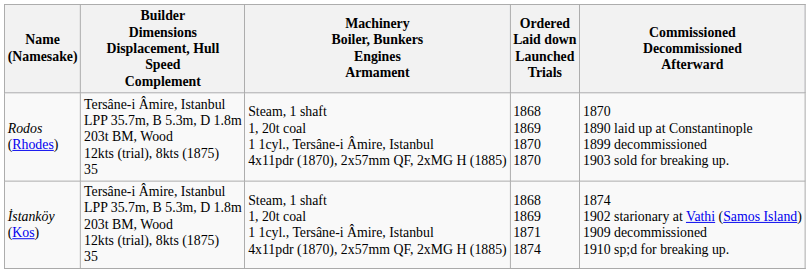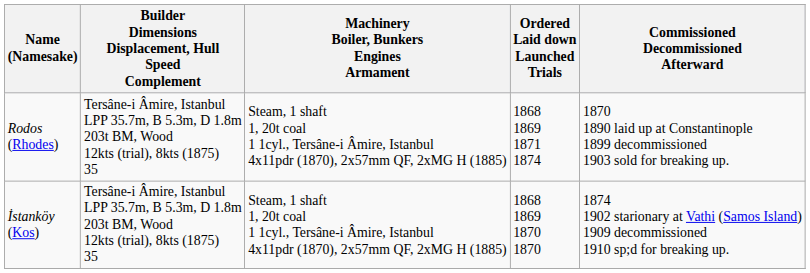 <table class="wikitable" style="font-size:90%;">
 <tr bgcolor="#e6e9ff">
 <th>Name<br>(Namesake)</th>
 <th>Builder<br>Dimensions<br>Displacement, Hull<br>Speed<br>Complement</th>
 <th>Machinery<br>Boiler, Bunkers<br>Engines<br>Armament</th>
 <th>Ordered<br>Laid down<br>Launched<br>Trials</th>
 <th>Commissioned<br>Decommissioned<br>Afterward</th>
 </tr>
 <tr ---->
 <td><em>Rodos</em><br>(<a href='#'>Rhodes</a>)</td>
 <td> Tersâne-i Âmire, Istanbul<br>LPP 35.7m, B 5.3m, D 1.8m<br>203t BM, Wood<br>12kts (trial), 8kts (1875)<br>35</td>
 <td>Steam, 1 shaft<br>1, 20t coal<br>1 1cyl., Tersâne-i Âmire, Istanbul<br>4x11pdr (1870), 2x57mm QF, 2xMG H (1885)</td>
-<td>1868<br>1869<br>1870<br>1870</td>
+<td>1868<br>1869<br>1871<br>1874</td>
 <td>1870<br>1890 laid up at Constantinople<br>1899 decommissioned<br>1903 sold for breaking up.</td>
 </tr>
 <tr ---->
 <td><em>İstanköy</em><br>(<a href='#'>Kos</a>)</td>
 <td> Tersâne-i Âmire, Istanbul<br>LPP 35.7m, B 5.3m, D 1.8m<br>203t BM, Wood<br>12kts (trial), 8kts (1875)<br>35</td>
 <td>Steam, 1 shaft<br>1, 20t coal<br>1 1cyl., Tersâne-i Âmire, Istanbul<br>4x11pdr (1870), 2x57mm QF, 2xMG H (1885)</td>
-<td>1868<br>1869<br>1871<br>1874</td>
+<td>1868<br>1869<br>1870<br>1870</td>
 <td>1874<br>1902 starionary at <a href='#'>Vathi</a> (<a href='#'>Samos Island</a>)<br>1909 decommissioned<br>1910 sp;d for breaking up.</td>
 </tr>
 <tr ---->
 </tr>
 </table>
